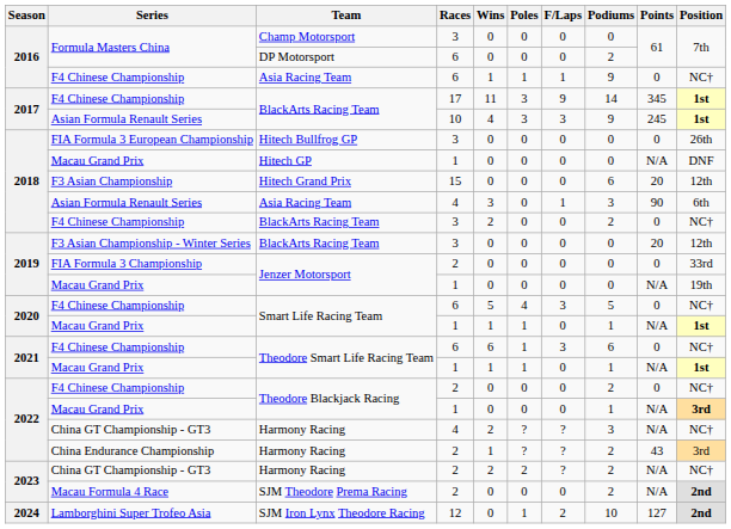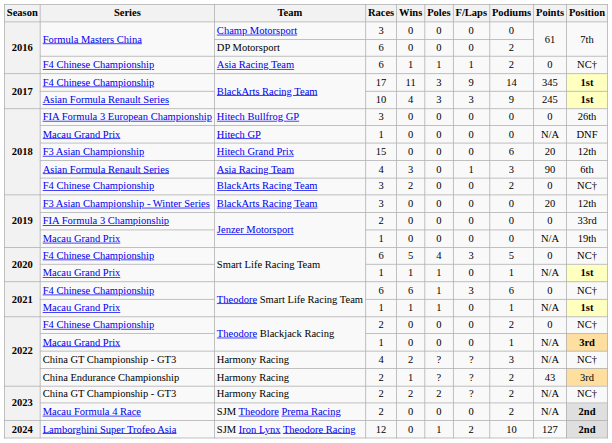 <table class="wikitable" style="font-size: 90%; text-align:center">
 <tr>
 <th>Season</th>
 <th>Series</th>
 <th>Team</th>
 <th>Races</th>
 <th>Wins</th>
 <th>Poles</th>
 <th>F/Laps</th>
 <th>Podiums</th>
 <th>Points</th>
 <th>Position</th>
 </tr>
 <tr>
 <th rowspan="3">2016</th>
 <td rowspan="2" align="left"><a href='#'>Formula Masters China</a></td>
 <td align="left"><a href='#'>Champ Motorsport</a></td>
 <td>3</td>
 <td>0</td>
 <td>0</td>
 <td>0</td>
 <td>0</td>
 <td rowspan="2">61</td>
 <td rowspan="2">7th</td>
 </tr>
 <tr>
 <td align=left>DP Motorsport</td>
 <td>6</td>
 <td>0</td>
 <td>0</td>
 <td>0</td>
 <td>2</td>
 </tr>
 <tr>
 <td align="left"><a href='#'>F4 Chinese Championship</a></td>
 <td align="left"><a href='#'>Asia Racing Team</a></td>
 <td>6</td>
 <td>1</td>
 <td>1</td>
 <td>1</td>
-<td>9</td>
+<td>2</td>
 <td>0</td>
 <td>NC†</td>
 </tr>
 <tr>
 <th rowspan="2">2017</th>
 <td align="left"><a href='#'>F4 Chinese Championship</a></td>
 <td rowspan="2" align=left><a href='#'>BlackArts Racing Team</a></td>
 <td>17</td>
 <td>11</td>
 <td>3</td>
 <td>9</td>
 <td>14</td>
 <td>345</td>
 <td style="background:#FFFFBF;"><strong>1st</strong></td>
 </tr>
 <tr>
 <td align="left"><a href='#'>Asian Formula Renault Series</a></td>
 <td>10</td>
 <td>4</td>
 <td>3</td>
 <td>3</td>
 <td>9</td>
 <td>245</td>
 <td style="background:#FFFFBF;"><strong>1st</strong></td>
 </tr>
 <tr>
 <th rowspan="5">2018</th>
 <td align="left" nowrap><a href='#'>FIA Formula 3 European Championship</a></td>
 <td align="left"><a href='#'>Hitech Bullfrog GP</a></td>
 <td>3</td>
 <td>0</td>
 <td>0</td>
 <td>0</td>
 <td>0</td>
 <td>0</td>
 <td>26th</td>
 </tr>
 <tr>
 <td align="left"><a href='#'>Macau Grand Prix</a></td>
 <td align="left"><a href='#'>Hitech GP</a></td>
 <td>1</td>
 <td>0</td>
 <td>0</td>
 <td>0</td>
 <td>0</td>
 <td>N/A</td>
 <td>DNF</td>
 </tr>
 <tr>
 <td align="left"><a href='#'>F3 Asian Championship</a></td>
 <td align="left"><a href='#'>Hitech Grand Prix</a></td>
 <td>15</td>
 <td>0</td>
 <td>0</td>
 <td>0</td>
 <td>6</td>
 <td>20</td>
 <td>12th</td>
 </tr>
 <tr>
 <td align="left"><a href='#'>Asian Formula Renault Series</a></td>
 <td align="left"><a href='#'>Asia Racing Team</a></td>
 <td>4</td>
 <td>3</td>
 <td>0</td>
 <td>1</td>
 <td>3</td>
 <td>90</td>
 <td>6th</td>
 </tr>
 <tr>
 <td align="left"><a href='#'>F4 Chinese Championship</a></td>
 <td align=left><a href='#'>BlackArts Racing Team</a></td>
 <td>3</td>
 <td>2</td>
 <td>0</td>
 <td>0</td>
 <td>2</td>
 <td>0</td>
 <td>NC†</td>
 </tr>
 <tr>
 <th rowspan="3">2019</th>
 <td align="left"><a href='#'>F3 Asian Championship - Winter Series</a></td>
 <td align="left"><a href='#'>BlackArts Racing Team</a></td>
 <td>3</td>
 <td>0</td>
 <td>0</td>
 <td>0</td>
 <td>0</td>
 <td>20</td>
 <td>12th</td>
 </tr>
 <tr>
 <td align="left"><a href='#'>FIA Formula 3 Championship</a></td>
 <td rowspan="2" align="left"><a href='#'>Jenzer Motorsport</a></td>
 <td>2</td>
 <td>0</td>
 <td>0</td>
 <td>0</td>
 <td>0</td>
 <td>0</td>
 <td>33rd</td>
 </tr>
 <tr>
 <td align="left"><a href='#'>Macau Grand Prix</a></td>
 <td>1</td>
 <td>0</td>
 <td>0</td>
 <td>0</td>
 <td>0</td>
 <td>N/A</td>
 <td>19th</td>
 </tr>
 <tr>
 <th rowspan=2>2020</th>
 <td align=left><a href='#'>F4 Chinese Championship</a></td>
 <td align=left rowspan=2>Smart Life Racing Team</td>
 <td>6</td>
 <td>5</td>
 <td>4</td>
 <td>3</td>
 <td>5</td>
 <td>0</td>
 <td>NC†</td>
 </tr>
 <tr>
 <td align="left"><a href='#'>Macau Grand Prix</a></td>
 <td>1</td>
 <td>1</td>
 <td>1</td>
 <td>0</td>
 <td>1</td>
 <td>N/A</td>
 <td style="background:#FFFFBF;"><strong>1st</strong></td>
 </tr>
 <tr>
 <th rowspan="2">2021</th>
 <td align="left"><a href='#'>F4 Chinese Championship</a></td>
 <td rowspan="2" align="left"><a href='#'>Theodore</a> Smart Life Racing Team</td>
 <td>6</td>
 <td>6</td>
 <td>1</td>
 <td>3</td>
 <td>6</td>
 <td>0</td>
 <td>NC†</td>
 </tr>
 <tr>
 <td align="left"><a href='#'>Macau Grand Prix</a></td>
 <td>1</td>
 <td>1</td>
 <td>1</td>
 <td>0</td>
 <td>1</td>
 <td>N/A</td>
 <td style="background:#FFFFBF;"><strong>1st</strong></td>
 </tr>
 <tr>
 <th rowspan="4">2022</th>
 <td align=left><a href='#'>F4 Chinese Championship</a></td>
 <td rowspan="2" align=left><a href='#'>Theodore</a> Blackjack Racing</td>
 <td>2</td>
 <td>0</td>
 <td>0</td>
 <td>0</td>
 <td>2</td>
 <td>0</td>
 <td>NC†</td>
 </tr>
 <tr>
 <td align=left><a href='#'>Macau Grand Prix</a></td>
 <td>1</td>
 <td>0</td>
 <td>0</td>
 <td>0</td>
 <td>1</td>
 <td>N/A</td>
 <td style="background:#FFDF9F;"><strong>3rd</strong></td>
 </tr>
 <tr>
 <td align="left">China GT Championship - GT3</td>
 <td align="left">Harmony Racing</td>
 <td>4</td>
 <td>2</td>
 <td>?</td>
 <td>?</td>
 <td>3</td>
 <td>N/A</td>
 <td>NC†</td>
 </tr>
 <tr>
 <td align="left">China Endurance Championship</td>
 <td align="left">Harmony Racing</td>
 <td>2</td>
 <td>1</td>
 <td>?</td>
 <td>?</td>
 <td>2</td>
 <td>43</td>
 <td style="background:#FFDF9F;">3rd</td>
 </tr>
 <tr>
 <th rowspan="2">2023</th>
 <td align="left">China GT Championship - GT3</td>
 <td align="left">Harmony Racing</td>
 <td>2</td>
 <td>2</td>
 <td>2</td>
 <td>?</td>
 <td>2</td>
 <td>N/A</td>
 <td>NC†</td>
 </tr>
 <tr>
 <td align=left><a href='#'>Macau Formula 4 Race</a></td>
 <td align=left>SJM <a href='#'>Theodore</a> <a href='#'>Prema Racing</a></td>
 <td>2</td>
 <td>0</td>
 <td>0</td>
 <td>0</td>
 <td>2</td>
 <td>N/A</td>
 <td style="background:#DFDFDF;"><strong>2nd</strong></td>
 </tr>
 <tr>
 <th>2024</th>
 <td align=left><a href='#'>Lamborghini Super Trofeo Asia</a></td>
 <td align=left>SJM <a href='#'>Iron Lynx</a> <a href='#'>Theodore Racing</a></td>
 <td>12</td>
 <td>0</td>
 <td>1</td>
 <td>2</td>
 <td>10</td>
 <td>127</td>
 <td style="background:#DFDFDF;"><strong>2nd</strong></td>
 </tr>
 </table>
